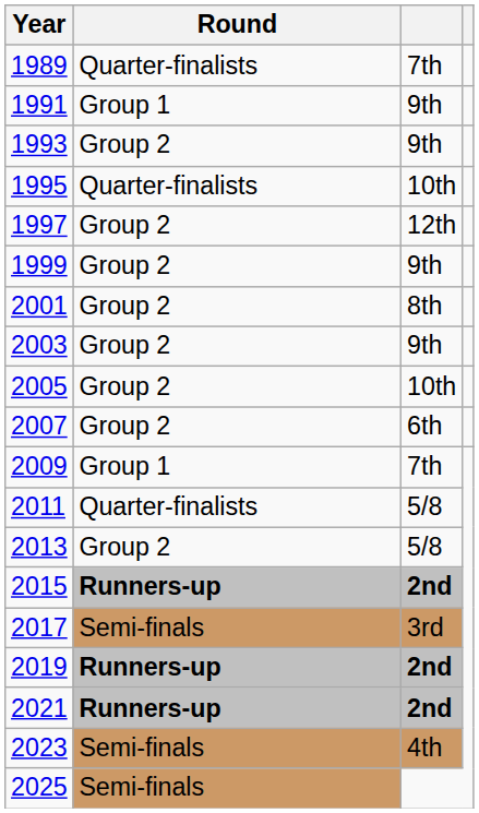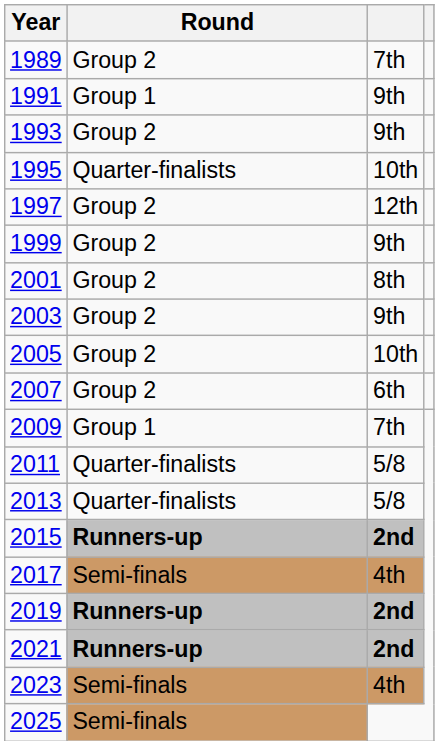 <table class="wikitable">
 <tr>
 <th>Year</th>
 <th style="width:200px">Round</th>
 <th></th>
 <th></th>
 </tr>
 <tr>
 <td><a href='#'>1989</a></td>
-<td>Quarter-finalists</td>
+<td>Group 2</td>
 <td>7th</td>
 <td></td>
 </tr>
 <tr>
 <td><a href='#'>1991</a></td>
 <td>Group 1</td>
 <td>9th</td>
 <td></td>
 </tr>
 <tr>
 <td><a href='#'>1993</a></td>
 <td>Group 2</td>
 <td>9th</td>
 <td></td>
 </tr>
 <tr>
 <td><a href='#'>1995</a></td>
 <td>Quarter-finalists</td>
 <td>10th</td>
 <td></td>
 </tr>
 <tr>
 <td><a href='#'>1997</a></td>
 <td>Group 2</td>
 <td>12th</td>
 <td></td>
 </tr>
 <tr>
 <td><a href='#'>1999</a></td>
 <td>Group 2</td>
 <td>9th</td>
 <td></td>
 </tr>
 <tr>
 <td><a href='#'>2001</a></td>
 <td>Group 2</td>
 <td>8th</td>
 <td></td>
 </tr>
 <tr>
 <td><a href='#'>2003</a></td>
 <td>Group 2</td>
 <td>9th</td>
 <td></td>
 </tr>
 <tr>
 <td><a href='#'>2005</a></td>
 <td>Group 2</td>
 <td>10th</td>
 <td></td>
 </tr>
 <tr>
 <td><a href='#'>2007</a></td>
 <td>Group 2</td>
 <td>6th</td>
 <td></td>
 </tr>
 <tr>
 <td><a href='#'>2009</a></td>
 <td>Group 1</td>
 <td>7th</td>
 </tr>
 <tr>
 <td><a href='#'>2011</a></td>
 <td>Quarter-finalists</td>
 <td>5/8</td>
 </tr>
 <tr>
 <td><a href='#'>2013</a></td>
-<td>Group 2</td>
+<td>Quarter-finalists</td>
 <td>5/8</td>
 </tr>
 <tr>
 <td><a href='#'>2015</a></td>
 <td bgcolor=Silver><strong>Runners-up</strong></td>
 <td bgcolor=Silver><strong>2nd</strong></td>
 </tr>
 <tr>
 <td><a href='#'>2017</a></td>
 <td bgcolor="cc9966">Semi-finals</td>
-<td bgcolor="cc9966">3rd</td>
+<td bgcolor="cc9966">4th</td>
 </tr>
 <tr>
 <td><a href='#'>2019</a></td>
 <td bgcolor=Silver><strong>Runners-up</strong></td>
 <td bgcolor=Silver><strong>2nd</strong></td>
 </tr>
 <tr>
 <td><a href='#'>2021</a></td>
 <td bgcolor=Silver><strong>Runners-up</strong></td>
 <td bgcolor=Silver><strong>2nd</strong></td>
 </tr>
 <tr>
 <td><a href='#'>2023</a></td>
 <td bgcolor="cc9966">Semi-finals</td>
 <td bgcolor="cc9966">4th</td>
 </tr>
 <tr>
 <td><a href='#'>2025</a></td>
 <td bgcolor="cc9966">Semi-finals</td>
 </tr>
 </table>
